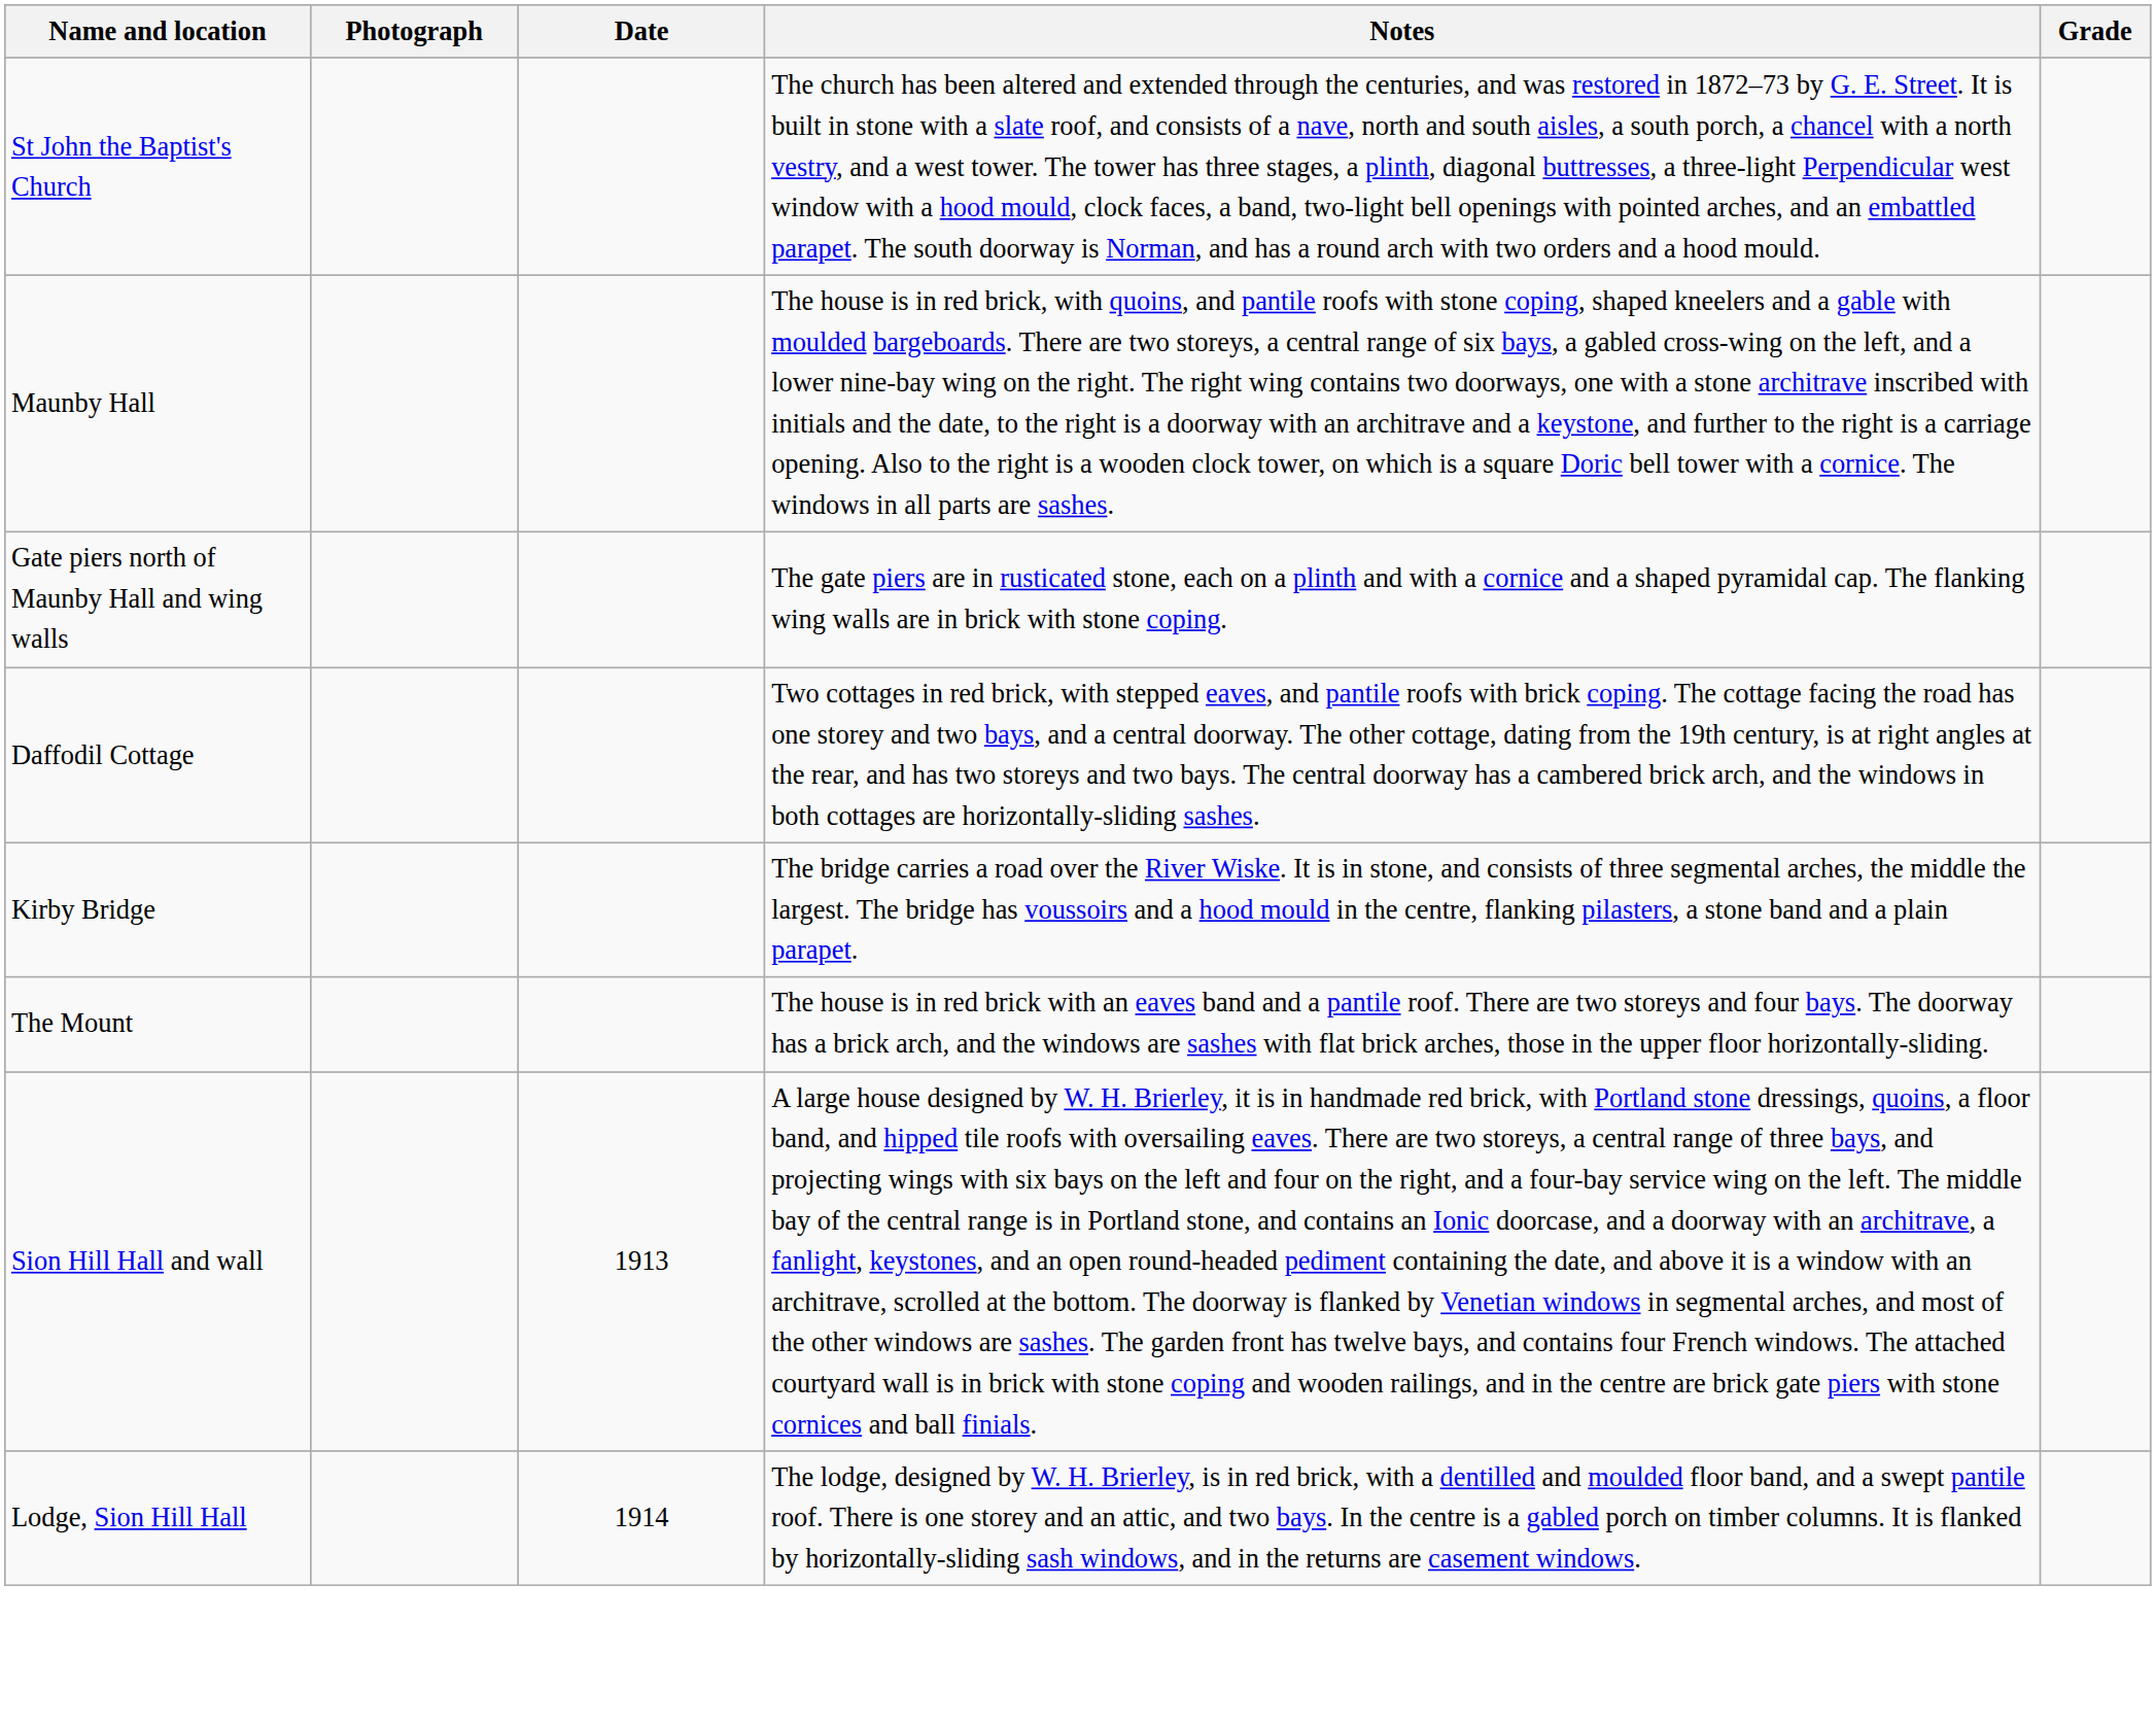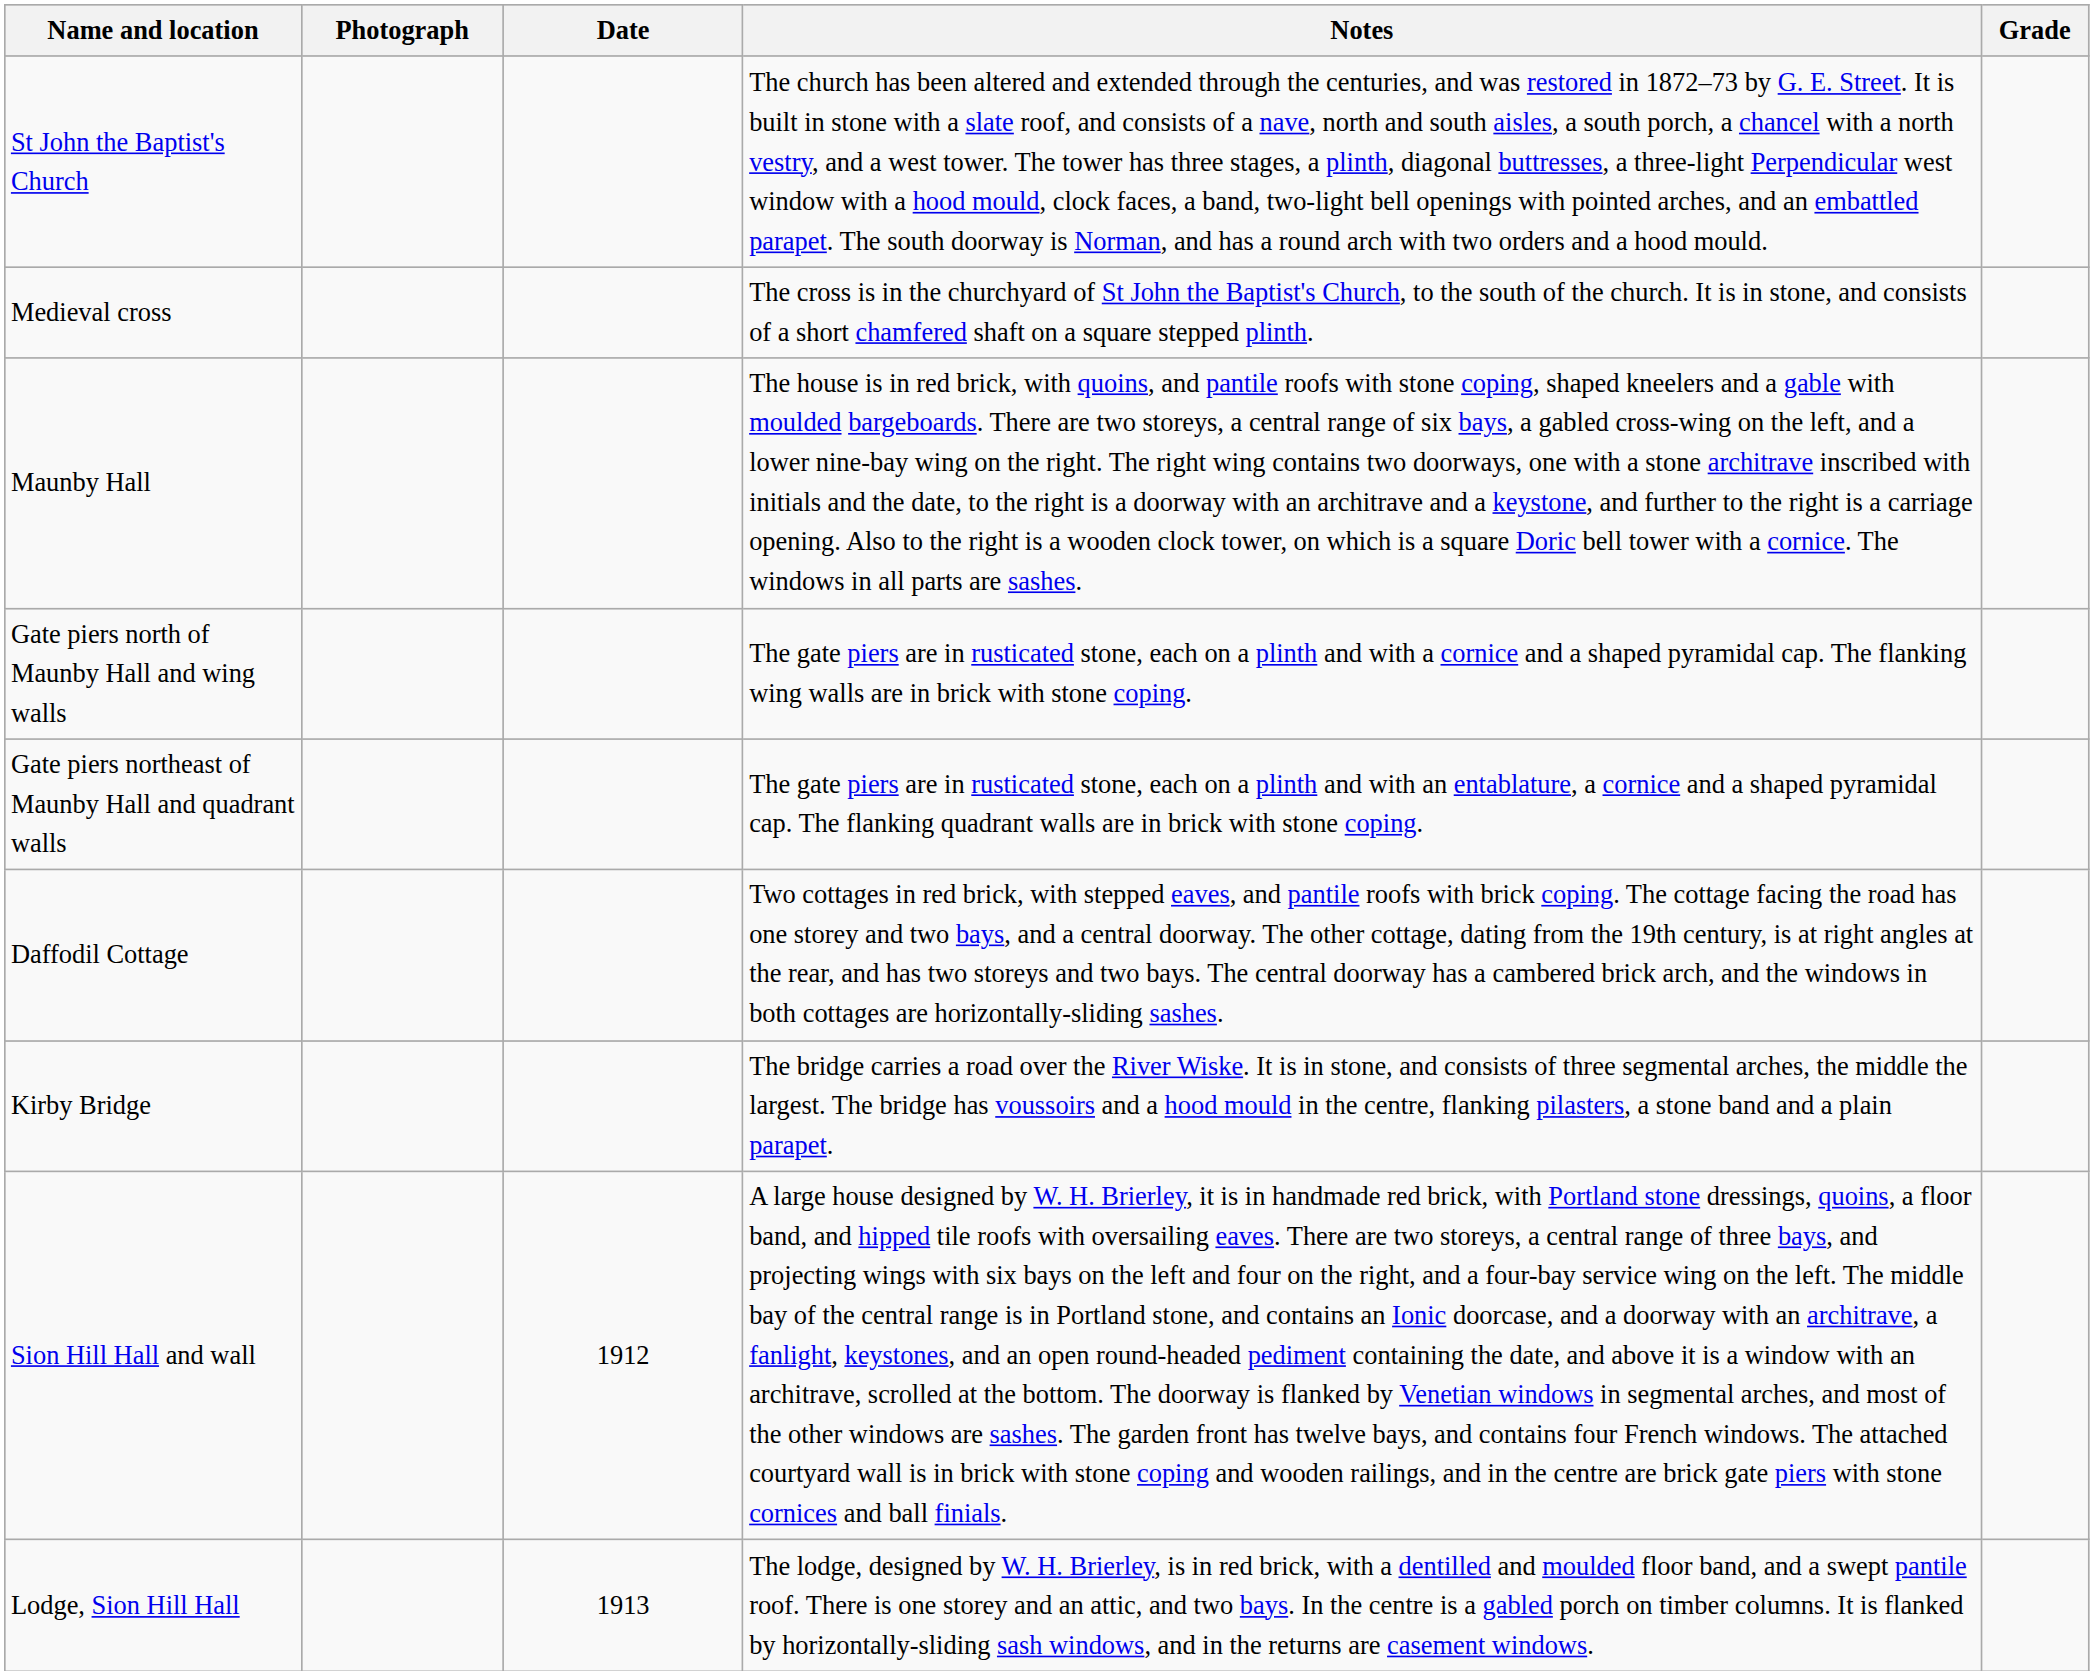 <table class="wikitable sortable plainrowheaders" style="width:100%; border:0px; text-align:left; line-height:150%">
 <tr>
 <th scope="col"  style="width:150px">Name and location</th>
 <th scope="col"  style="width:100px" class="unsortable">Photograph</th>
 <th scope="col"  style="width:120px">Date</th>
 <th scope="col"  style="width:650px" class="unsortable">Notes</th>
 <th scope="col"  style="width:50px">Grade</th>
 </tr>
 <tr>
 <td><a href='#'>St John the Baptist's Church</a><br><small></small></td>
 <td></td>
 <td align="center"></td>
 <td>The church has been altered and extended through the centuries, and was <a href='#'>restored</a> in 1872–73 by <a href='#'>G. E. Street</a>. It is built in stone with a <a href='#'>slate</a> roof, and consists of a <a href='#'>nave</a>, north and south <a href='#'>aisles</a>, a south porch, a <a href='#'>chancel</a> with a north <a href='#'>vestry</a>, and a west tower. The tower has three stages, a <a href='#'>plinth</a>, diagonal <a href='#'>buttresses</a>, a three-light <a href='#'>Perpendicular</a> west window with a <a href='#'>hood mould</a>, clock faces, a band, two-light bell openings with pointed arches, and an <a href='#'>embattled</a> <a href='#'>parapet</a>. The south doorway is <a href='#'>Norman</a>, and has a round arch with two orders and a hood mould.</td>
+<td align="center" ></td>
+</tr>
+<tr>
+<td>Medieval cross<br><small></small></td>
+<td></td>
+<td align="center"></td>
+<td>The cross is in the churchyard of <a href='#'>St John the Baptist's Church</a>, to the south of the church. It is in stone, and consists of a short <a href='#'>chamfered</a> shaft on a square stepped <a href='#'>plinth</a>.</td>
 <td align="center" ></td>
 </tr>
 <tr>
 <td>Maunby Hall<br><small></small></td>
 <td></td>
 <td align="center"></td>
 <td>The house is in red brick, with <a href='#'>quoins</a>, and <a href='#'>pantile</a> roofs with stone <a href='#'>coping</a>, shaped kneelers and a <a href='#'>gable</a> with <a href='#'>moulded</a> <a href='#'>bargeboards</a>. There are two storeys, a central range of six <a href='#'>bays</a>, a gabled cross-wing on the left, and a lower nine-bay wing on the right. The right wing contains two doorways, one with a stone <a href='#'>architrave</a> inscribed with initials and the date, to the right is a doorway with an architrave  and a <a href='#'>keystone</a>, and further to the right is a carriage opening. Also to the right is a wooden clock tower, on which is a square <a href='#'>Doric</a> bell tower with a <a href='#'>cornice</a>.  The windows in all parts are <a href='#'>sashes</a>.</td>
 <td align="center" ></td>
 </tr>
 <tr>
 <td>Gate piers north of Maunby Hall and wing walls<br><small></small></td>
 <td></td>
 <td align="center"></td>
 <td>The gate <a href='#'>piers</a> are in <a href='#'>rusticated</a> stone, each on a <a href='#'>plinth</a> and with a <a href='#'>cornice</a> and a shaped pyramidal cap. The flanking wing walls are in brick with stone <a href='#'>coping</a>.</td>
 <td align="center" ></td>
 </tr>
 <tr>
+<td>Gate piers northeast of Maunby Hall and quadrant walls<br><small></small></td>
+<td></td>
+<td align="center"></td>
+<td>The gate <a href='#'>piers</a> are in <a href='#'>rusticated</a> stone, each on a <a href='#'>plinth</a> and with an <a href='#'>entablature</a>, a <a href='#'>cornice</a> and a shaped pyramidal cap. The flanking quadrant walls are in brick with stone <a href='#'>coping</a>.</td>
+<td align="center" ></td>
+</tr>
+<tr>
 <td>Daffodil Cottage<br><small></small></td>
 <td></td>
 <td align="center"></td>
 <td>Two cottages in red brick, with stepped <a href='#'>eaves</a>, and <a href='#'>pantile</a> roofs with brick <a href='#'>coping</a>. The cottage facing the road has one storey and two <a href='#'>bays</a>, and a central doorway. The other cottage, dating from the 19th century, is at right angles at the rear, and has two storeys and two bays. The central doorway has a cambered brick arch, and the windows in both cottages are horizontally-sliding <a href='#'>sashes</a>.</td>
 <td align="center" ></td>
 </tr>
 <tr>
 <td>Kirby Bridge<br><small></small></td>
 <td></td>
 <td align="center"></td>
 <td>The bridge carries a road over the <a href='#'>River Wiske</a>. It is in stone, and consists of three segmental arches, the middle the largest. The bridge has <a href='#'>voussoirs</a> and a <a href='#'>hood mould</a> in the centre, flanking <a href='#'>pilasters</a>, a stone band and a plain <a href='#'>parapet</a>.</td>
 <td align="center" ></td>
 </tr>
 <tr>
-<td>The Mount<br><small></small></td>
-<td></td>
-<td align="center"></td>
-<td>The house is in red brick with an <a href='#'>eaves</a> band and a <a href='#'>pantile</a> roof. There are two storeys and four <a href='#'>bays</a>. The doorway has a brick arch, and the windows are <a href='#'>sashes</a> with flat brick arches, those in the upper floor horizontally-sliding.</td>
-<td align="center" ></td>
-</tr>
-<tr>
 <td><a href='#'>Sion Hill Hall</a> and wall<br><small></small></td>
 <td></td>
-<td align="center">1913</td>
+<td align="center">1912</td>
 <td>A large house designed by <a href='#'>W. H. Brierley</a>, it is in handmade red brick, with <a href='#'>Portland stone</a> dressings, <a href='#'>quoins</a>, a  floor band, and <a href='#'>hipped</a> tile roofs with oversailing <a href='#'>eaves</a>. There are two storeys, a central range of three <a href='#'>bays</a>, and projecting wings with six bays on the left and four on the right, and a four-bay service wing on the left. The middle bay of the central range is in Portland stone, and contains an <a href='#'>Ionic</a> doorcase, and a doorway with an <a href='#'>architrave</a>, a <a href='#'>fanlight</a>, <a href='#'>keystones</a>, and an open round-headed <a href='#'>pediment</a> containing the date, and above it is a window with an architrave, scrolled at the bottom. The doorway is flanked by <a href='#'>Venetian windows</a> in segmental arches, and most of the other windows are <a href='#'>sashes</a>. The garden front has twelve bays, and contains four French windows. The attached courtyard wall is in brick with stone <a href='#'>coping</a> and wooden railings, and in the centre are brick gate <a href='#'>piers</a> with stone <a href='#'>cornices</a> and ball <a href='#'>finials</a>.</td>
 <td align="center" ></td>
 </tr>
 <tr>
 <td>Lodge, <a href='#'>Sion Hill Hall</a><br><small></small></td>
 <td></td>
-<td align="center">1914</td>
+<td align="center">1913</td>
 <td>The lodge, designed by <a href='#'>W. H. Brierley</a>, is in red brick, with a <a href='#'>dentilled</a> and <a href='#'>moulded</a> floor band, and a swept <a href='#'>pantile</a> roof. There is one storey and an attic, and two <a href='#'>bays</a>. In the centre is a <a href='#'>gabled</a> porch on timber columns. It is flanked by horizontally-sliding <a href='#'>sash windows</a>, and in the returns are <a href='#'>casement windows</a>.</td>
 <td align="center" ></td>
 </tr>
 <tr>
 </tr>
 </table>
